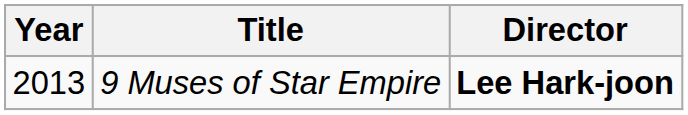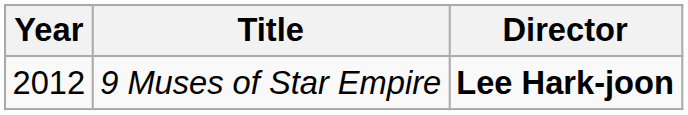 <table class="wikitable">
 <tr>
 <th>Year</th>
 <th>Title</th>
 <th>Director</th>
 </tr>
 <tr>
-<td>2013</td>
+<td>2012</td>
 <td><em>9 Muses of Star Empire</em></td>
 <td><strong>Lee Hark-joon</strong></td>
 </tr>
 </table>
